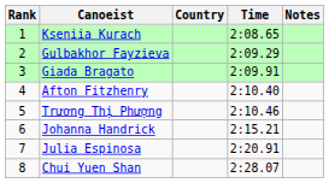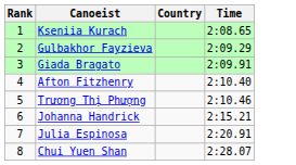 <table class="wikitable" style="text-align:center">
 <tr>
 <th>Rank</th>
 <th>Canoeist</th>
 <th>Country</th>
 <th>Time</th>
-<th>Notes</th>
 </tr>
 <tr bgcolor=bbffbb>
 <td>1</td>
 <td align="left"><a href='#'>Kseniia Kurach</a></td>
 <td align="left"></td>
 <td>2:08.65</td>
-<td></td>
 </tr>
 <tr bgcolor=bbffbb>
 <td>2</td>
 <td align="left"><a href='#'>Gulbakhor Fayzieva</a></td>
 <td align="left"></td>
 <td>2:09.29</td>
-<td></td>
 </tr>
 <tr bgcolor=bbffbb>
 <td>3</td>
 <td align="left"><a href='#'>Giada Bragato</a></td>
 <td align="left"></td>
 <td>2:09.91</td>
-<td></td>
 </tr>
 <tr>
 <td>4</td>
 <td align="left"><a href='#'>Afton Fitzhenry</a></td>
 <td align="left"></td>
 <td>2:10.40</td>
-<td></td>
 </tr>
 <tr>
 <td>5</td>
 <td align="left"><a href='#'>Trương Thị Phượng</a></td>
 <td align="left"></td>
 <td>2:10.46</td>
-<td></td>
 </tr>
 <tr>
 <td>6</td>
 <td align="left"><a href='#'>Johanna Handrick</a></td>
 <td align="left"></td>
 <td>2:15.21</td>
-<td></td>
 </tr>
 <tr>
 <td>7</td>
 <td align="left"><a href='#'>Julia Espinosa</a></td>
 <td align="left"></td>
 <td>2:20.91</td>
-<td></td>
 </tr>
 <tr>
 <td>8</td>
 <td align="left"><a href='#'>Chui Yuen Shan</a></td>
 <td align="left"></td>
 <td>2:28.07</td>
-<td></td>
 </tr>
 </table>
